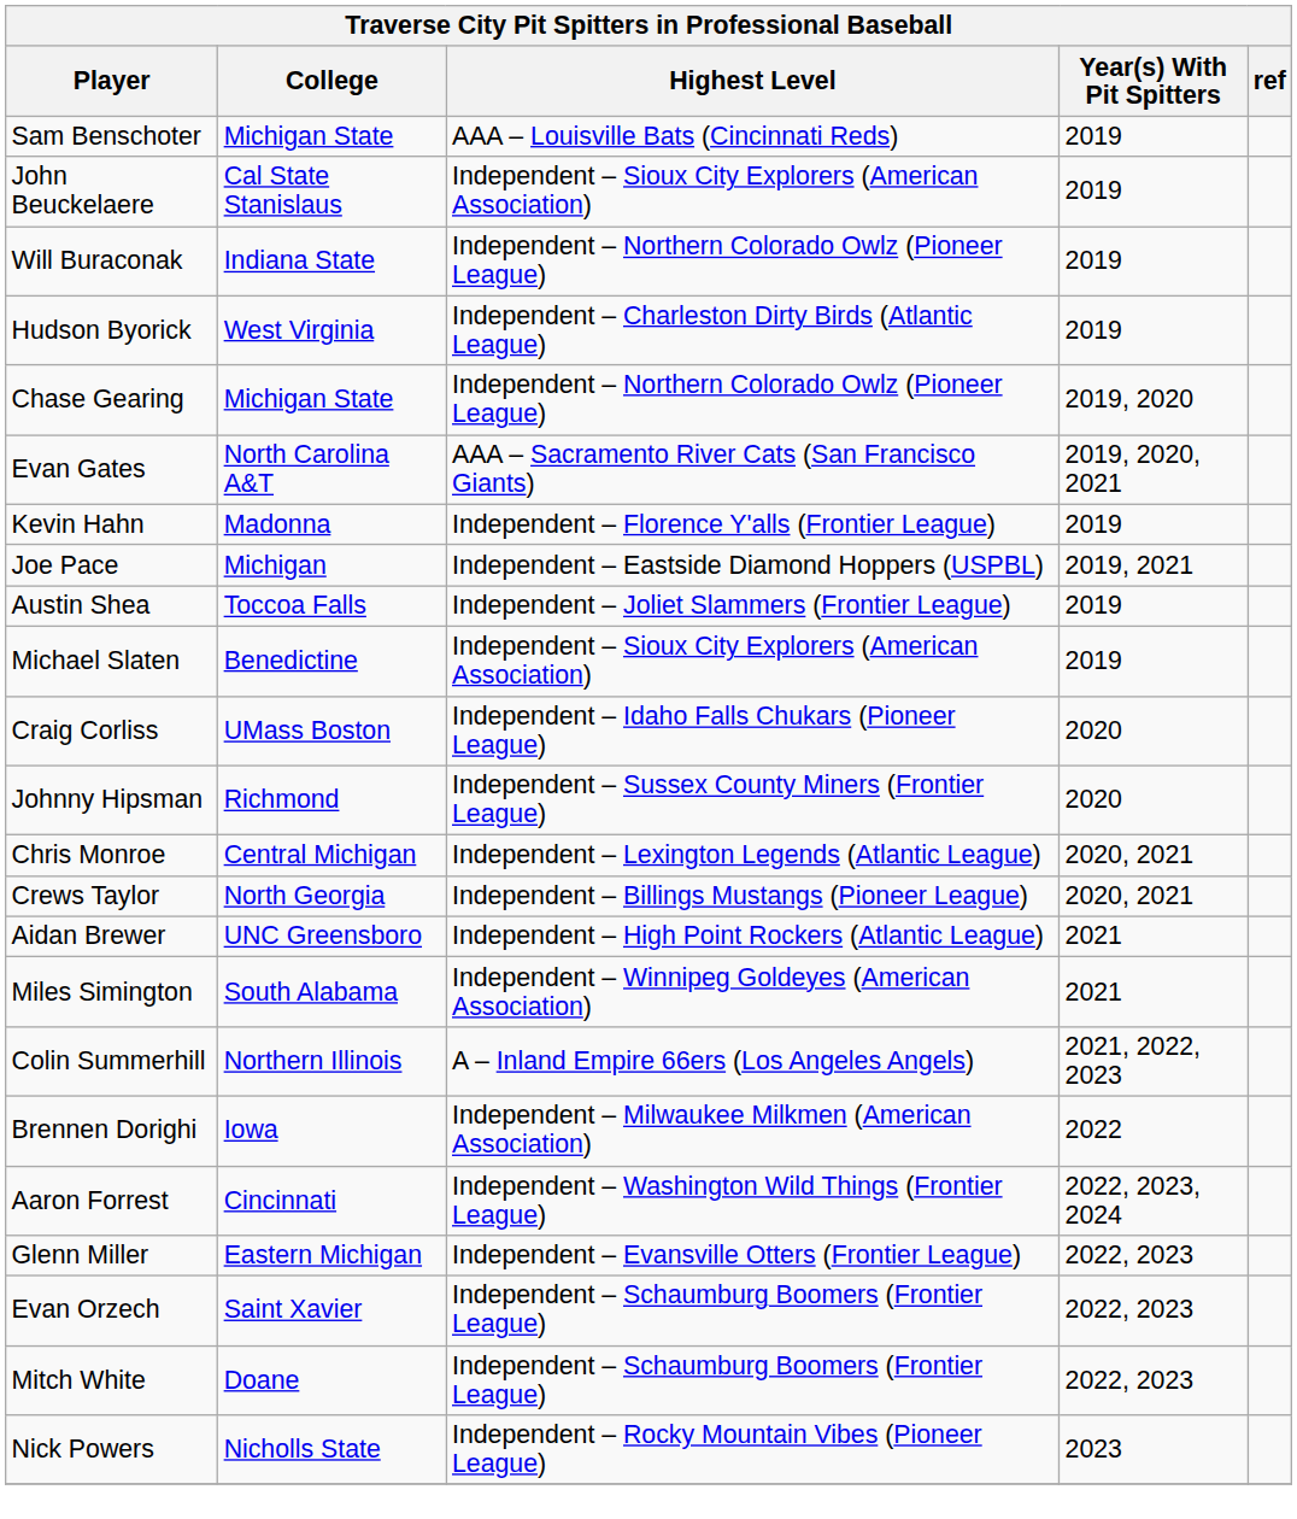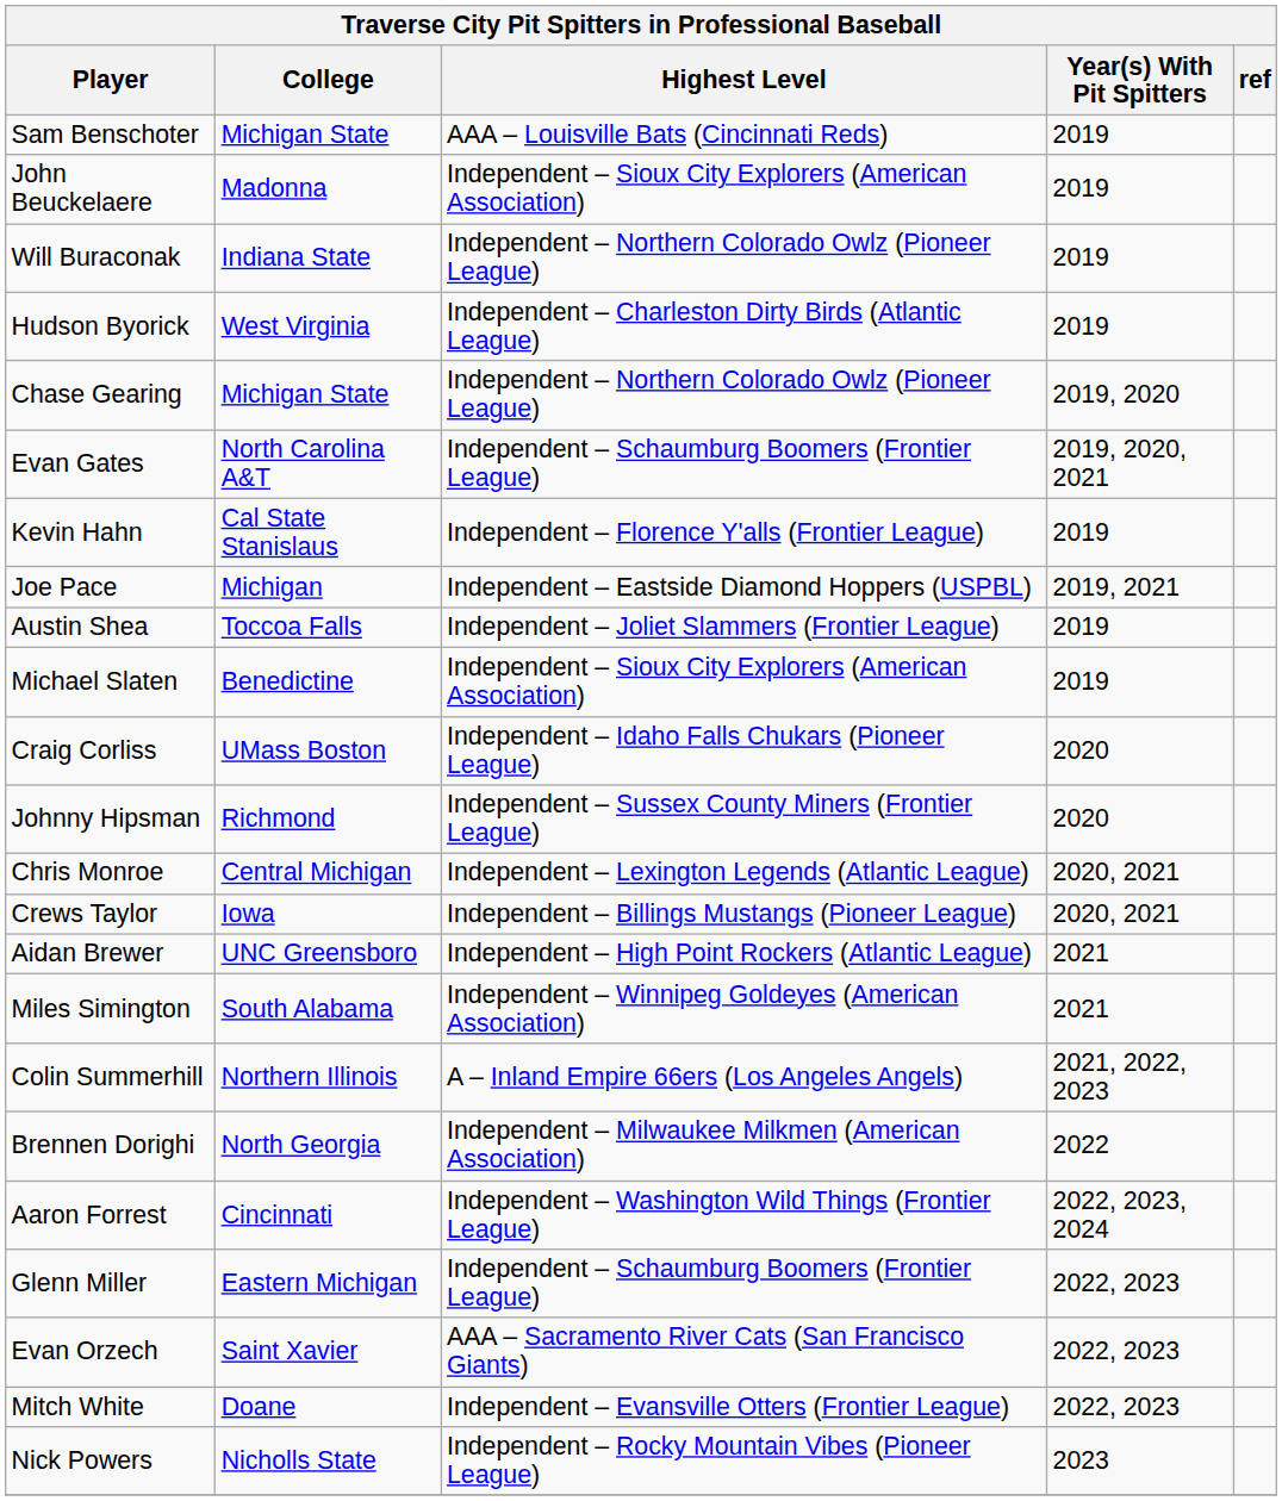 <table class="wikitable">
 <tr>
 <th colspan="6" align="center"><strong>Traverse City Pit Spitters in Professional Baseball</strong></th>
 </tr>
 <tr>
 <th style="width:125px;">Player</th>
 <th style="width:135px;">College</th>
 <th style="width:375px;">Highest Level</th>
 <th style="width:110px;">Year(s) With Pit Spitters</th>
 <th style="width:10px;">ref</th>
 </tr>
 <tr>
 <td>Sam Benschoter</td>
 <td><a href='#'>Michigan State</a></td>
 <td>AAA – <a href='#'>Louisville Bats</a> (<a href='#'>Cincinnati Reds</a>)</td>
 <td>2019</td>
 <td></td>
 </tr>
 <tr>
 <td>John Beuckelaere</td>
-<td><a href='#'>Cal State Stanislaus</a></td>
+<td><a href='#'>Madonna</a></td>
 <td>Independent – <a href='#'>Sioux City Explorers</a> (<a href='#'>American Association</a>)</td>
 <td>2019</td>
 <td></td>
 </tr>
 <tr>
 <td>Will Buraconak</td>
 <td><a href='#'>Indiana State</a></td>
 <td>Independent – <a href='#'>Northern Colorado Owlz</a> (<a href='#'>Pioneer League</a>)</td>
 <td>2019</td>
 <td></td>
 </tr>
 <tr>
 <td>Hudson Byorick</td>
 <td><a href='#'>West Virginia</a></td>
 <td>Independent – <a href='#'>Charleston Dirty Birds</a> (<a href='#'>Atlantic League</a>)</td>
 <td>2019</td>
 <td></td>
 </tr>
 <tr>
 <td>Chase Gearing</td>
 <td><a href='#'>Michigan State</a></td>
 <td>Independent – <a href='#'>Northern Colorado Owlz</a> (<a href='#'>Pioneer League</a>)</td>
 <td>2019, 2020</td>
 <td></td>
 </tr>
 <tr>
 <td>Evan Gates</td>
 <td><a href='#'>North Carolina A&T</a></td>
-<td>AAA – <a href='#'>Sacramento River Cats</a> (<a href='#'>San Francisco Giants</a>)</td>
+<td>Independent – <a href='#'>Schaumburg Boomers</a> (<a href='#'>Frontier League</a>)</td>
 <td>2019, 2020, 2021</td>
 <td></td>
 </tr>
 <tr>
 <td>Kevin Hahn</td>
-<td><a href='#'>Madonna</a></td>
+<td><a href='#'>Cal State Stanislaus</a></td>
 <td>Independent – <a href='#'>Florence Y'alls</a> (<a href='#'>Frontier League</a>)</td>
 <td>2019</td>
 <td></td>
 </tr>
 <tr>
 <td>Joe Pace</td>
 <td><a href='#'>Michigan</a></td>
 <td>Independent – Eastside Diamond Hoppers (<a href='#'>USPBL</a>)</td>
 <td>2019, 2021</td>
 <td></td>
 </tr>
 <tr>
 <td>Austin Shea</td>
 <td><a href='#'>Toccoa Falls</a></td>
 <td>Independent – <a href='#'>Joliet Slammers</a> (<a href='#'>Frontier League</a>)</td>
 <td>2019</td>
 <td></td>
 </tr>
 <tr>
 <td>Michael Slaten</td>
 <td><a href='#'>Benedictine</a></td>
 <td>Independent – <a href='#'>Sioux City Explorers</a> (<a href='#'>American Association</a>)</td>
 <td>2019</td>
 <td></td>
 </tr>
 <tr>
 <td>Craig Corliss</td>
 <td><a href='#'>UMass Boston</a></td>
 <td>Independent – <a href='#'>Idaho Falls Chukars</a> (<a href='#'>Pioneer League</a>)</td>
 <td>2020</td>
 <td></td>
 </tr>
 <tr>
 <td>Johnny Hipsman</td>
 <td><a href='#'>Richmond</a></td>
 <td>Independent – <a href='#'>Sussex County Miners</a> (<a href='#'>Frontier League</a>)</td>
 <td>2020</td>
 <td></td>
 </tr>
 <tr>
 <td>Chris Monroe</td>
 <td><a href='#'>Central Michigan</a></td>
 <td>Independent – <a href='#'>Lexington Legends</a> (<a href='#'>Atlantic League</a>)</td>
 <td>2020, 2021</td>
 <td></td>
 </tr>
 <tr>
 <td>Crews Taylor</td>
-<td><a href='#'>North Georgia</a></td>
+<td><a href='#'>Iowa</a></td>
 <td>Independent – <a href='#'>Billings Mustangs</a> (<a href='#'>Pioneer League</a>)</td>
 <td>2020, 2021</td>
 <td></td>
 </tr>
 <tr>
 <td>Aidan Brewer</td>
 <td><a href='#'>UNC Greensboro</a></td>
 <td>Independent – <a href='#'>High Point Rockers</a> (<a href='#'>Atlantic League</a>)</td>
 <td>2021</td>
 <td></td>
 </tr>
 <tr>
 <td>Miles Simington</td>
 <td><a href='#'>South Alabama</a></td>
 <td>Independent – <a href='#'>Winnipeg Goldeyes</a> (<a href='#'>American Association</a>)</td>
 <td>2021</td>
 <td></td>
 </tr>
 <tr>
 <td>Colin Summerhill</td>
 <td><a href='#'>Northern Illinois</a></td>
 <td>A – <a href='#'>Inland Empire 66ers</a> (<a href='#'>Los Angeles Angels</a>)</td>
 <td>2021, 2022, 2023</td>
 <td></td>
 </tr>
 <tr>
 <td>Brennen Dorighi</td>
-<td><a href='#'>Iowa</a></td>
+<td><a href='#'>North Georgia</a></td>
 <td>Independent – <a href='#'>Milwaukee Milkmen</a> (<a href='#'>American Association</a>)</td>
 <td>2022</td>
 <td></td>
 </tr>
 <tr>
 <td>Aaron Forrest</td>
 <td><a href='#'>Cincinnati</a></td>
 <td>Independent – <a href='#'>Washington Wild Things</a> (<a href='#'>Frontier League</a>)</td>
 <td>2022, 2023, 2024</td>
 <td></td>
 </tr>
 <tr>
 <td>Glenn Miller</td>
 <td><a href='#'>Eastern Michigan</a></td>
-<td>Independent – <a href='#'>Evansville Otters</a> (<a href='#'>Frontier League</a>)</td>
+<td>Independent – <a href='#'>Schaumburg Boomers</a> (<a href='#'>Frontier League</a>)</td>
 <td>2022, 2023</td>
 <td></td>
 </tr>
 <tr>
 <td>Evan Orzech</td>
 <td><a href='#'>Saint Xavier</a></td>
-<td>Independent – <a href='#'>Schaumburg Boomers</a> (<a href='#'>Frontier League</a>)</td>
+<td>AAA – <a href='#'>Sacramento River Cats</a> (<a href='#'>San Francisco Giants</a>)</td>
 <td>2022, 2023</td>
 <td></td>
 </tr>
 <tr>
 <td>Mitch White</td>
 <td><a href='#'>Doane</a></td>
-<td>Independent – <a href='#'>Schaumburg Boomers</a> (<a href='#'>Frontier League</a>)</td>
+<td>Independent – <a href='#'>Evansville Otters</a> (<a href='#'>Frontier League</a>)</td>
 <td>2022, 2023</td>
 <td></td>
 </tr>
 <tr>
 <td>Nick Powers</td>
 <td><a href='#'>Nicholls State</a></td>
 <td>Independent – <a href='#'>Rocky Mountain Vibes</a> (<a href='#'>Pioneer League</a>)</td>
 <td>2023</td>
 <td></td>
 </tr>
 <tr>
 </tr>
 </table>
